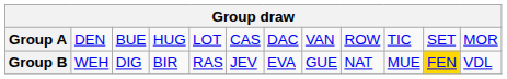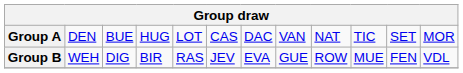 <table class="wikitable" style="text-align:center; font-size:85%">
 <tr>
 <th colspan="12">Group draw</th>
 </tr>
 <tr>
 <th>Group A</th>
 <td align="left"> <a href='#'>DEN</a></td>
 <td align="left"> <a href='#'>BUE</a></td>
 <td align="left"> <a href='#'>HUG</a></td>
 <td align="left"> <a href='#'>LOT</a></td>
 <td align="left"> <a href='#'>CAS</a></td>
 <td align="left"> <a href='#'>DAC</a></td>
 <td align="left"> <a href='#'>VAN</a></td>
-<td align="left"> <a href='#'>ROW</a></td>
+<td align="left"> <a href='#'>NAT</a></td>
 <td align="left"> <a href='#'>TIC</a></td>
 <td align="left"> <a href='#'>SET</a></td>
 <td align="left"> <a href='#'>MOR</a></td>
 </tr>
 <tr>
 <th>Group B</th>
 <td align="left"> <a href='#'>WEH</a></td>
 <td align="left"> <a href='#'>DIG</a></td>
 <td align="left"> <a href='#'>BIR</a></td>
 <td align="left"> <a href='#'>RAS</a></td>
 <td align="left"> <a href='#'>JEV</a></td>
 <td align="left"> <a href='#'>EVA</a></td>
 <td align="left"> <a href='#'>GUE</a></td>
-<td align="left"> <a href='#'>NAT</a></td>
+<td align="left"> <a href='#'>ROW</a></td>
 <td align="left"> <a href='#'>MUE</a></td>
-<td align="left" style="background: gold;"> <a href='#'>FEN</a></td>
+<td align="left"> <a href='#'>FEN</a></td>
 <td align="left"> <a href='#'>VDL</a></td>
 </tr>
 <tr>
 </tr>
 </table>
